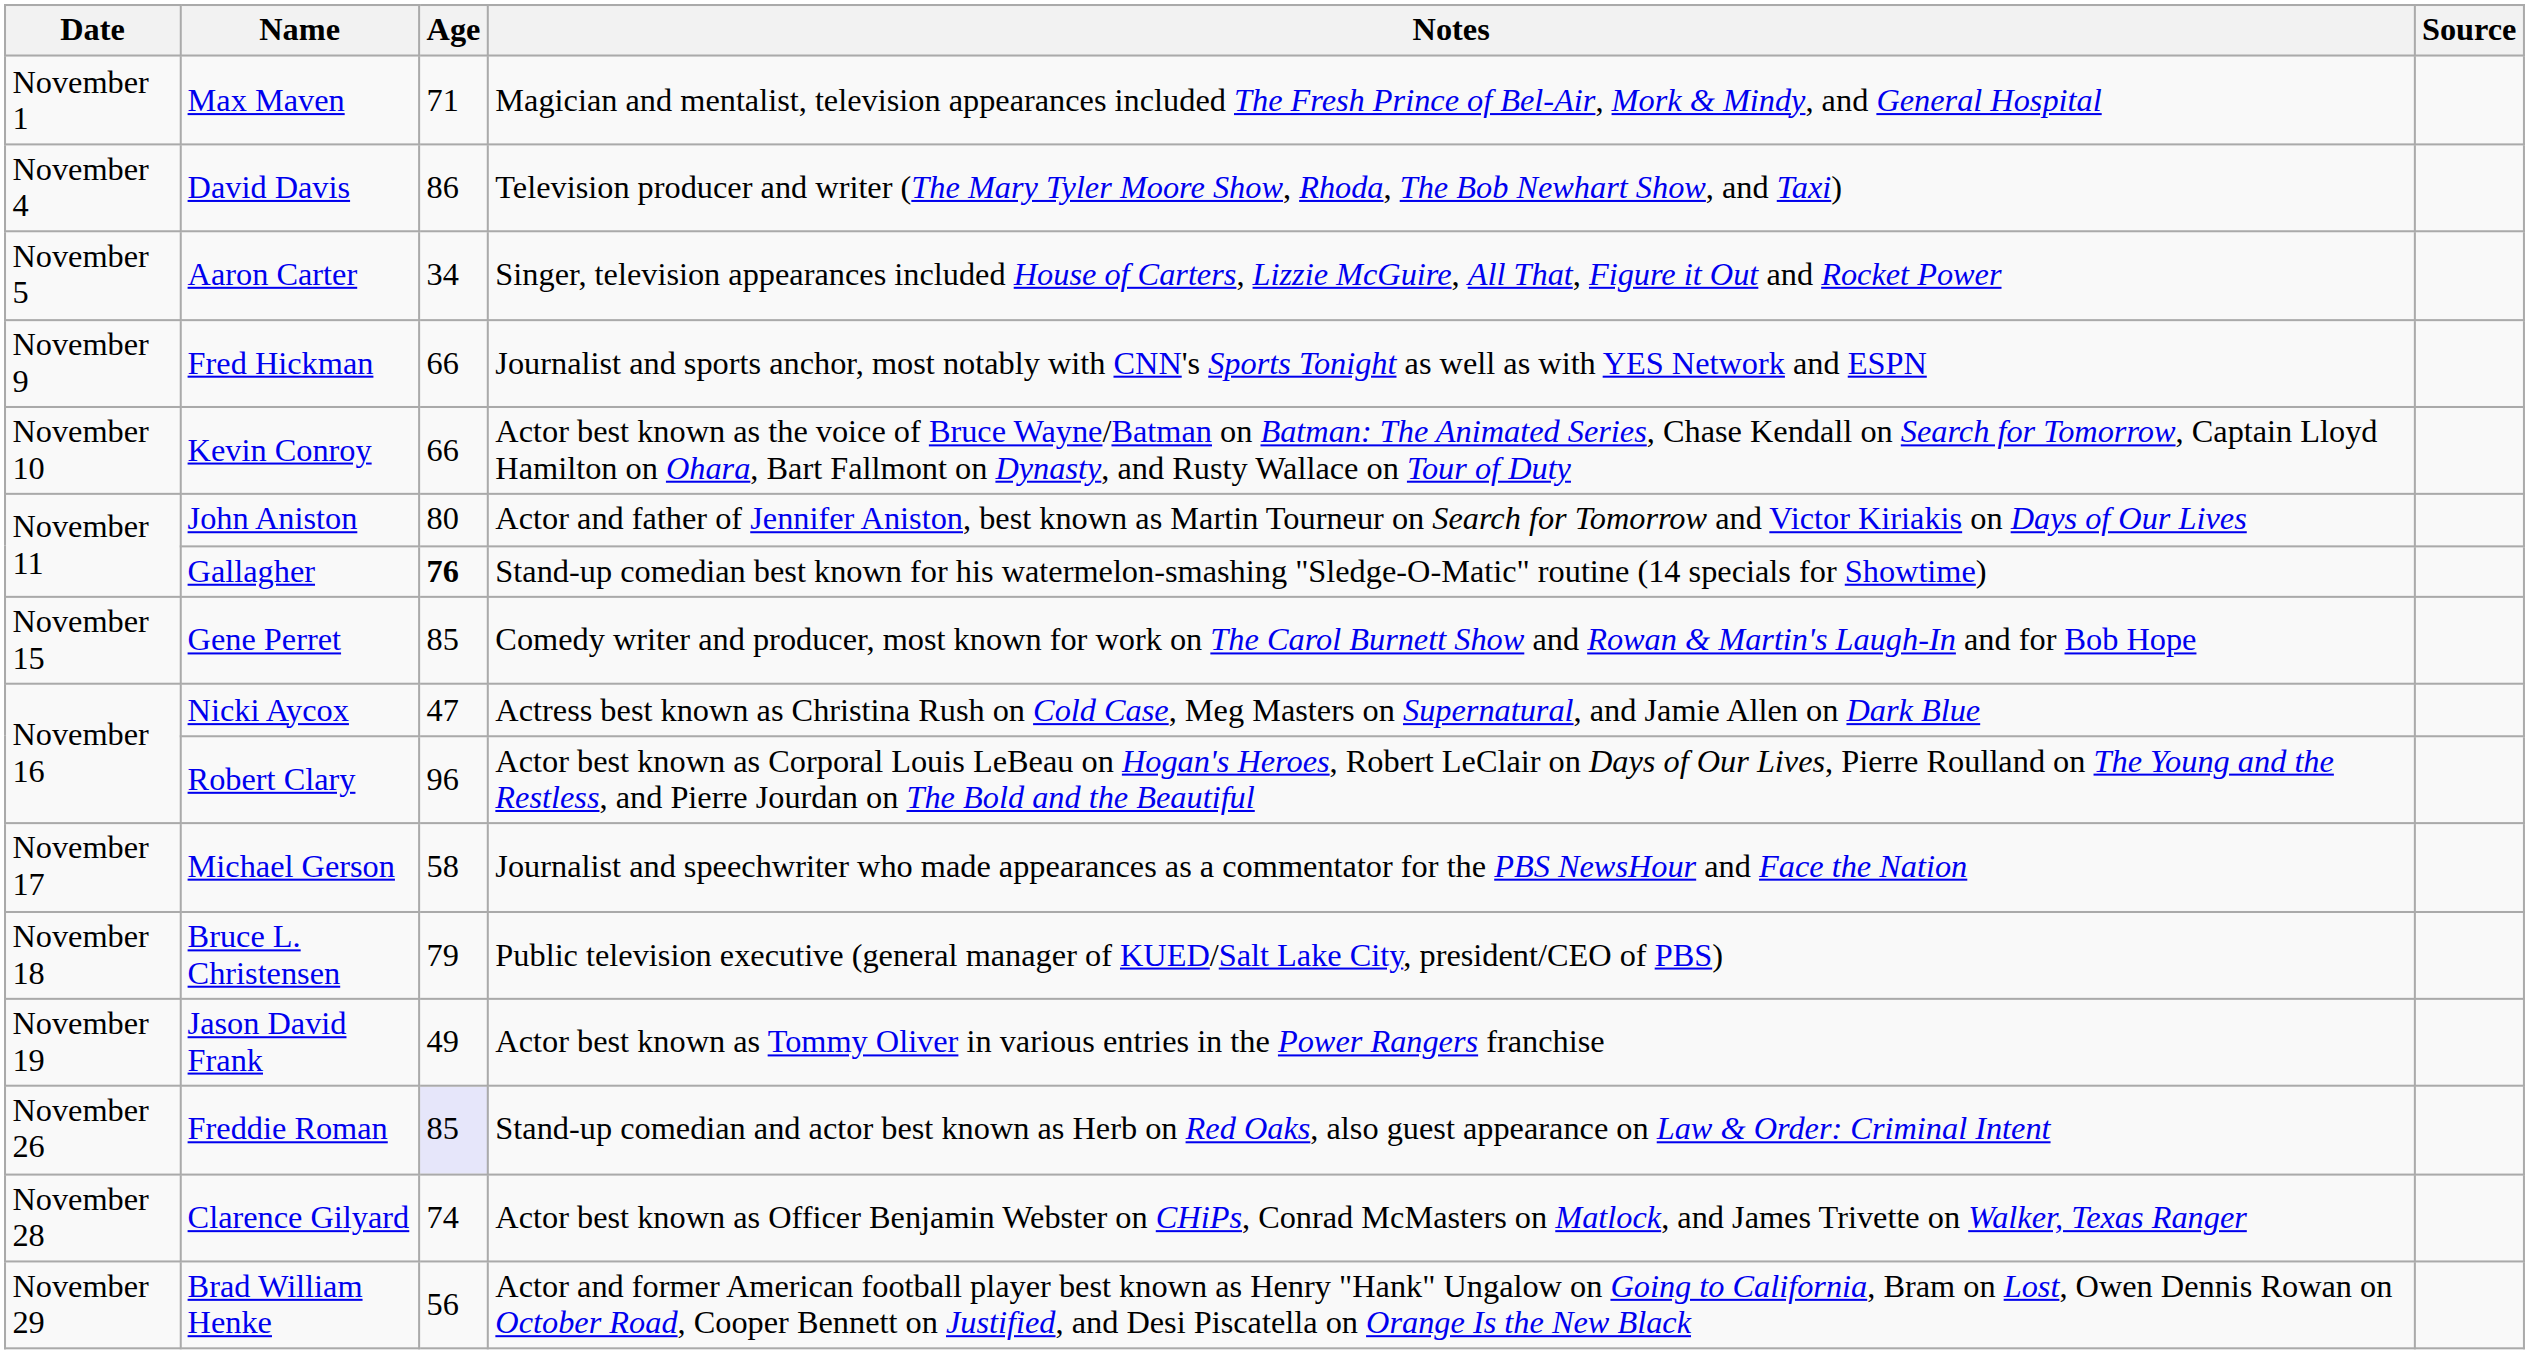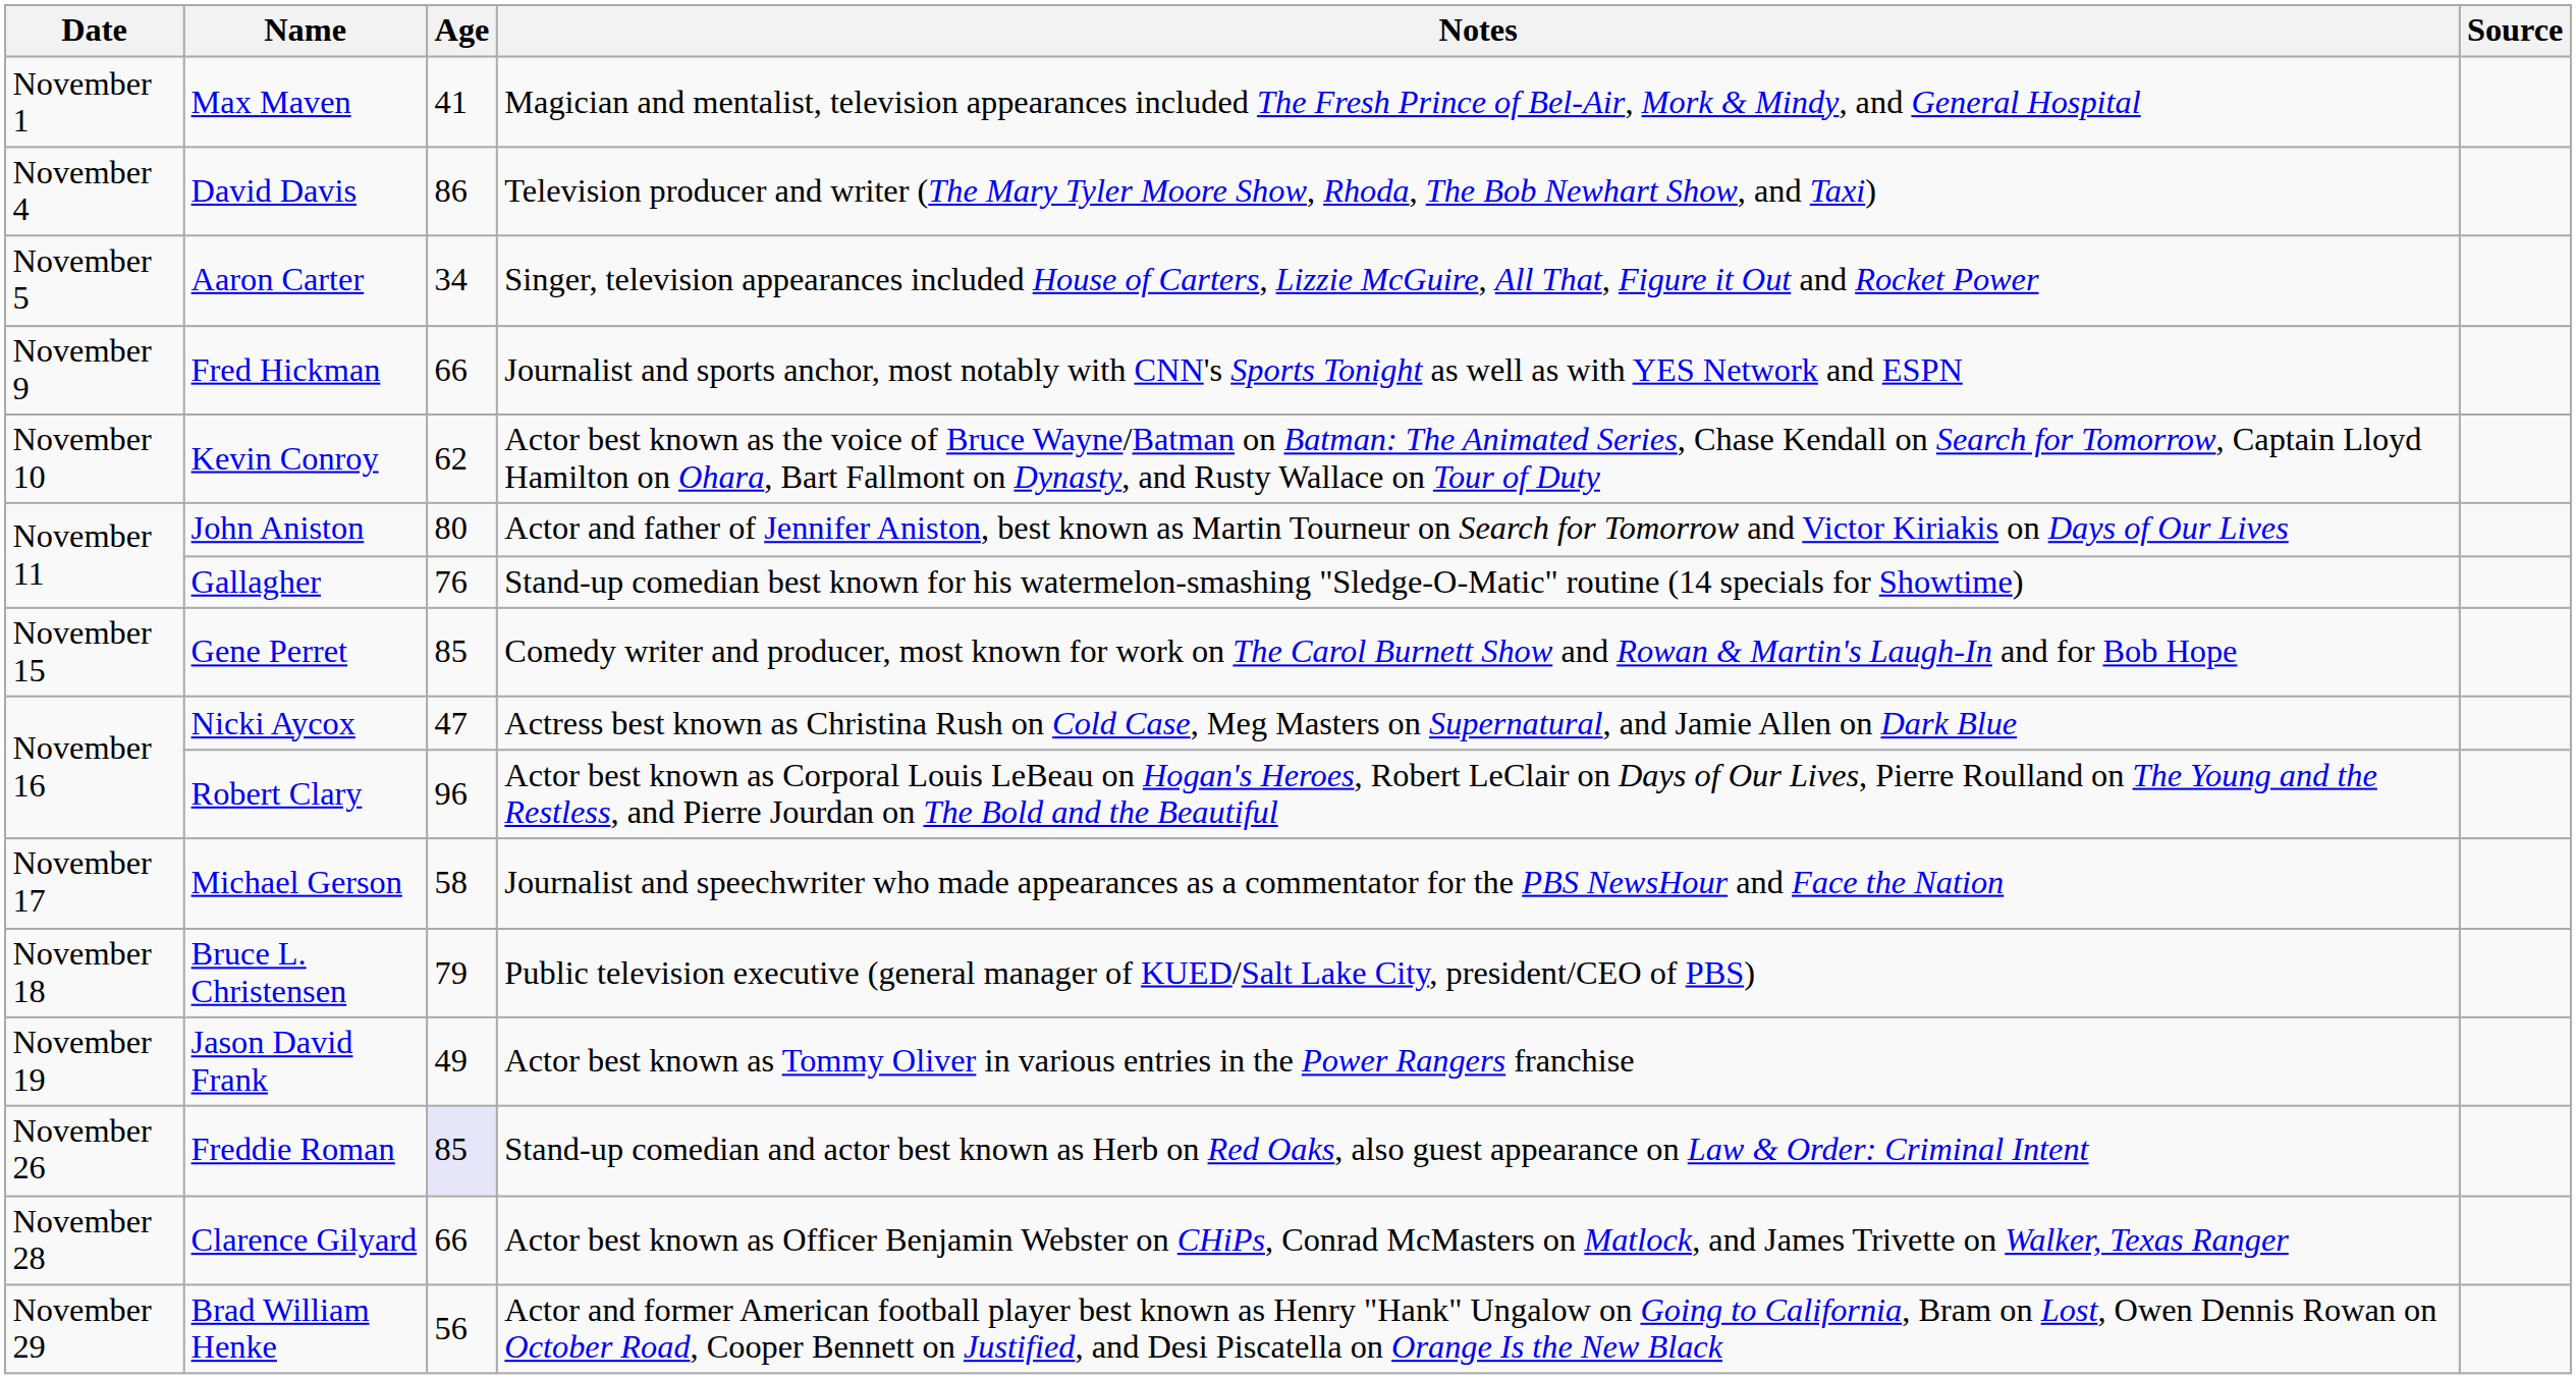 <table class="wikitable sortable">
 <tr>
 <th>Date</th>
 <th>Name</th>
 <th>Age</th>
 <th>Notes</th>
 <th>Source</th>
 </tr>
 <tr>
 <td>November 1</td>
 <td><a href='#'>Max Maven</a></td>
-<td>71</td>
+<td>41</td>
 <td>Magician and mentalist, television appearances included <em><a href='#'>The Fresh Prince of Bel-Air</a></em>, <em><a href='#'>Mork & Mindy</a></em>, and <em><a href='#'>General Hospital</a></em></td>
 <td></td>
 </tr>
 <tr>
 <td>November 4</td>
 <td><a href='#'>David Davis</a></td>
 <td>86</td>
 <td>Television producer and writer (<em><a href='#'>The Mary Tyler Moore Show</a></em>, <em><a href='#'>Rhoda</a></em>, <em><a href='#'>The Bob Newhart Show</a></em>, and <em><a href='#'>Taxi</a></em>)</td>
 <td></td>
 </tr>
 <tr>
 <td>November 5</td>
 <td><a href='#'>Aaron Carter</a></td>
 <td>34</td>
 <td>Singer, television appearances included <em><a href='#'>House of Carters</a></em>, <em><a href='#'>Lizzie McGuire</a></em>, <em><a href='#'>All That</a></em>, <em><a href='#'>Figure it Out</a></em> and <em><a href='#'>Rocket Power</a></em></td>
 <td></td>
 </tr>
 <tr>
 <td>November 9</td>
 <td><a href='#'>Fred Hickman</a></td>
 <td>66</td>
 <td>Journalist and sports anchor, most notably with <a href='#'>CNN</a>'s <em><a href='#'>Sports Tonight</a></em> as well as with <a href='#'>YES Network</a> and <a href='#'>ESPN</a></td>
 <td></td>
 </tr>
 <tr>
 <td>November 10</td>
 <td><a href='#'>Kevin Conroy</a></td>
-<td>66</td>
+<td>62</td>
 <td>Actor best known as the voice of <a href='#'>Bruce Wayne</a>/<a href='#'>Batman</a> on <em><a href='#'>Batman: The Animated Series</a></em>, Chase Kendall on <em><a href='#'>Search for Tomorrow</a></em>, Captain Lloyd Hamilton on <em><a href='#'>Ohara</a></em>, Bart Fallmont on <em><a href='#'>Dynasty</a></em>, and Rusty Wallace on <em><a href='#'>Tour of Duty</a></em></td>
 <td></td>
 </tr>
 <tr>
 <td rowspan=2>November 11</td>
 <td><a href='#'>John Aniston</a></td>
 <td>80</td>
 <td>Actor and father of <a href='#'>Jennifer Aniston</a>, best known as Martin Tourneur on <em>Search for Tomorrow</em> and <a href='#'>Victor Kiriakis</a> on <em><a href='#'>Days of Our Lives</a></em></td>
 <td></td>
 </tr>
 <tr>
 <td><a href='#'>Gallagher</a></td>
-<td><strong>76</strong></td>
+<td>76</td>
 <td>Stand-up comedian best known for his watermelon-smashing "Sledge-O-Matic" routine (14 specials for <a href='#'>Showtime</a>)</td>
 <td></td>
 </tr>
 <tr>
 <td>November 15</td>
 <td><a href='#'>Gene Perret</a></td>
 <td>85</td>
 <td>Comedy writer and producer, most known for work on <em><a href='#'>The Carol Burnett Show</a></em> and <em><a href='#'>Rowan & Martin's Laugh-In</a></em> and for <a href='#'>Bob Hope</a></td>
 <td></td>
 </tr>
 <tr>
 <td rowspan=2>November 16</td>
 <td><a href='#'>Nicki Aycox</a></td>
 <td>47</td>
 <td>Actress best known as Christina Rush on <em><a href='#'>Cold Case</a></em>, Meg Masters on <em><a href='#'>Supernatural</a></em>, and Jamie Allen on <em><a href='#'>Dark Blue</a></em></td>
 <td></td>
 </tr>
 <tr>
 <td><a href='#'>Robert Clary</a></td>
 <td>96</td>
 <td>Actor best known as Corporal Louis LeBeau on <em><a href='#'>Hogan's Heroes</a></em>, Robert LeClair on <em>Days of Our Lives</em>, Pierre Roulland on  <em><a href='#'>The Young and the Restless</a></em>, and Pierre Jourdan on <em><a href='#'>The Bold and the Beautiful</a></em></td>
 <td></td>
 </tr>
 <tr>
 <td>November 17</td>
 <td><a href='#'>Michael Gerson</a></td>
 <td>58</td>
 <td>Journalist and speechwriter who made appearances as a commentator for the <em><a href='#'>PBS NewsHour</a></em> and <em><a href='#'>Face the Nation</a></em></td>
 <td></td>
 </tr>
 <tr>
 <td>November 18</td>
 <td><a href='#'>Bruce L. Christensen</a></td>
 <td>79</td>
 <td>Public television executive (general manager of <a href='#'>KUED</a>/<a href='#'>Salt Lake City</a>, president/CEO of <a href='#'>PBS</a>)</td>
 <td></td>
 </tr>
 <tr>
 <td>November 19</td>
 <td><a href='#'>Jason David Frank</a></td>
 <td>49</td>
 <td>Actor best known as <a href='#'>Tommy Oliver</a> in various entries in the <em><a href='#'>Power Rangers</a></em> franchise</td>
 <td></td>
 </tr>
 <tr>
 <td>November 26</td>
 <td><a href='#'>Freddie Roman</a></td>
 <td style="background: lavender;">85</td>
 <td>Stand-up comedian and actor best known as Herb on <em><a href='#'>Red Oaks</a></em>, also guest appearance on <em><a href='#'>Law & Order: Criminal Intent</a></em></td>
 <td></td>
 </tr>
 <tr>
 <td>November 28</td>
 <td><a href='#'>Clarence Gilyard</a></td>
-<td>74</td>
+<td>66</td>
 <td>Actor best known as Officer Benjamin Webster on <em><a href='#'>CHiPs</a></em>, Conrad McMasters on <em><a href='#'>Matlock</a></em>, and James Trivette on <em><a href='#'>Walker, Texas Ranger</a></em></td>
 <td></td>
 </tr>
 <tr>
 <td>November 29</td>
 <td><a href='#'>Brad William Henke</a></td>
 <td>56</td>
 <td>Actor and former American football player best known as Henry "Hank" Ungalow on <em><a href='#'>Going to California</a></em>, Bram on <em><a href='#'>Lost</a></em>, Owen Dennis Rowan on <em><a href='#'>October Road</a></em>, Cooper Bennett on <em><a href='#'>Justified</a></em>, and Desi Piscatella on <em><a href='#'>Orange Is the New Black</a></em></td>
 <td></td>
 </tr>
 </table>
